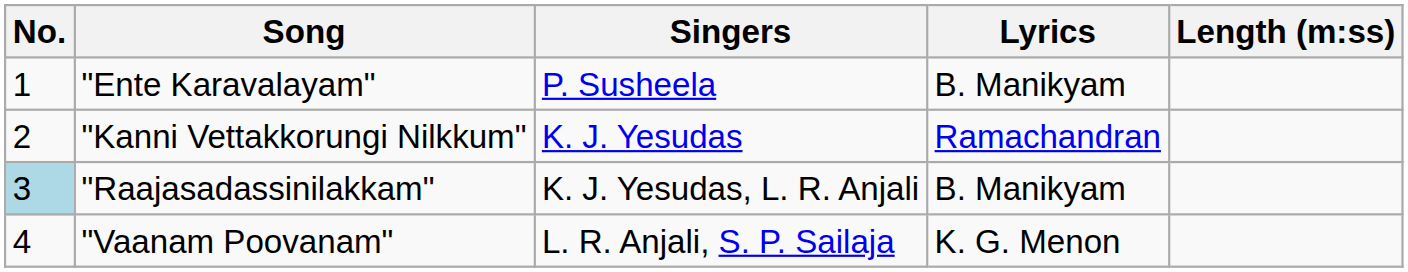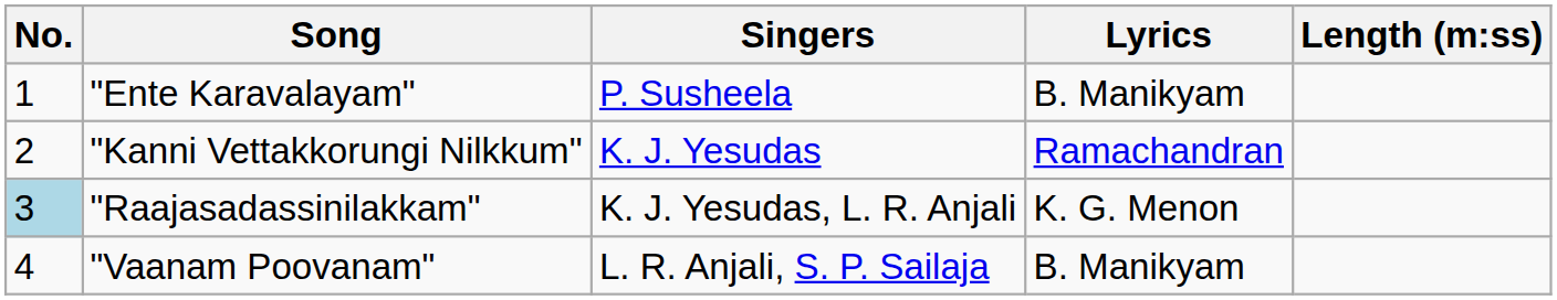 <table class="wikitable" style="font-size:95%;">
 <tr>
 <th>No.</th>
 <th>Song</th>
 <th>Singers</th>
 <th>Lyrics</th>
 <th>Length (m:ss)</th>
 </tr>
 <tr>
 <td>1</td>
 <td>"Ente Karavalayam"</td>
 <td><a href='#'>P. Susheela</a></td>
 <td>B. Manikyam</td>
 <td></td>
 </tr>
 <tr>
 <td>2</td>
 <td>"Kanni Vettakkorungi Nilkkum"</td>
 <td><a href='#'>K. J. Yesudas</a></td>
 <td><a href='#'>Ramachandran</a></td>
 <td></td>
 </tr>
 <tr>
 <td style="background: lightblue;">3</td>
 <td>"Raajasadassinilakkam"</td>
 <td>K. J. Yesudas, L. R. Anjali</td>
-<td>B. Manikyam</td>
+<td>K. G. Menon</td>
 <td></td>
 </tr>
 <tr>
 <td>4</td>
 <td>"Vaanam Poovanam"</td>
 <td>L. R. Anjali, <a href='#'>S. P. Sailaja</a></td>
-<td>K. G. Menon</td>
+<td>B. Manikyam</td>
 <td></td>
 </tr>
 </table>
